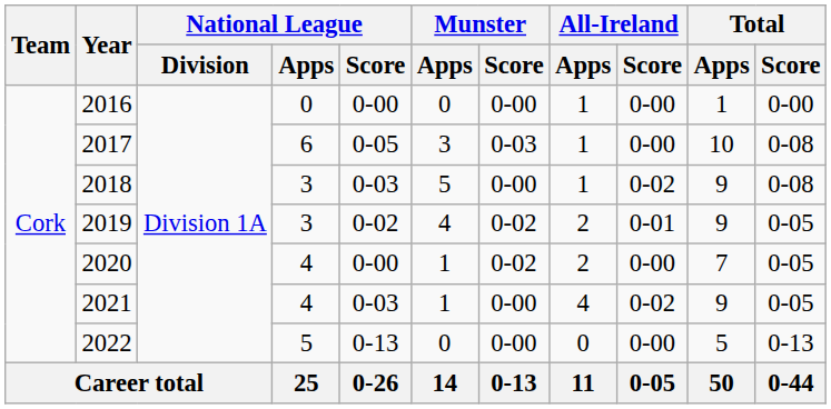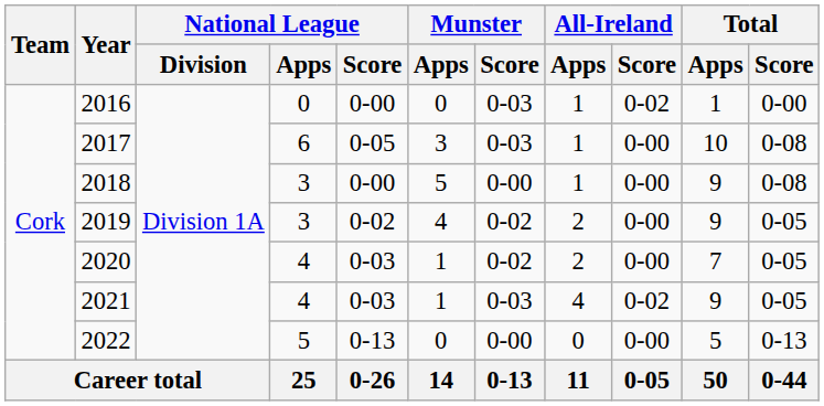 <table class="wikitable" style="text-align:center">
 <tr>
 <th rowspan="2">Team</th>
 <th rowspan="2">Year</th>
 <th colspan="3"><a href='#'>National League</a></th>
 <th colspan="2"><a href='#'>Munster</a></th>
 <th colspan="2"><a href='#'>All-Ireland</a></th>
 <th colspan="2">Total</th>
 </tr>
 <tr>
 <th>Division</th>
 <th>Apps</th>
 <th>Score</th>
 <th>Apps</th>
 <th>Score</th>
 <th>Apps</th>
 <th>Score</th>
 <th>Apps</th>
 <th>Score</th>
 </tr>
 <tr>
 <td rowspan="7"><a href='#'>Cork</a></td>
 <td>2016</td>
 <td rowspan="7"><a href='#'>Division 1A</a></td>
 <td>0</td>
 <td>0-00</td>
 <td>0</td>
-<td>0-00</td>
+<td>0-03</td>
 <td>1</td>
-<td>0-00</td>
+<td>0-02</td>
 <td>1</td>
 <td>0-00</td>
 </tr>
 <tr>
 <td>2017</td>
 <td>6</td>
 <td>0-05</td>
 <td>3</td>
 <td>0-03</td>
 <td>1</td>
 <td>0-00</td>
 <td>10</td>
 <td>0-08</td>
 </tr>
 <tr>
 <td>2018</td>
 <td>3</td>
-<td>0-03</td>
+<td>0-00</td>
 <td>5</td>
 <td>0-00</td>
 <td>1</td>
-<td>0-02</td>
+<td>0-00</td>
 <td>9</td>
 <td>0-08</td>
 </tr>
 <tr>
 <td>2019</td>
 <td>3</td>
 <td>0-02</td>
 <td>4</td>
 <td>0-02</td>
 <td>2</td>
-<td>0-01</td>
+<td>0-00</td>
 <td>9</td>
 <td>0-05</td>
 </tr>
 <tr>
 <td>2020</td>
 <td>4</td>
-<td>0-00</td>
+<td>0-03</td>
 <td>1</td>
 <td>0-02</td>
 <td>2</td>
 <td>0-00</td>
 <td>7</td>
 <td>0-05</td>
 </tr>
 <tr>
 <td>2021</td>
 <td>4</td>
 <td>0-03</td>
 <td>1</td>
-<td>0-00</td>
+<td>0-03</td>
 <td>4</td>
 <td>0-02</td>
 <td>9</td>
 <td>0-05</td>
 </tr>
 <tr>
 <td>2022</td>
 <td>5</td>
 <td>0-13</td>
 <td>0</td>
 <td>0-00</td>
 <td>0</td>
 <td>0-00</td>
 <td>5</td>
 <td>0-13</td>
 </tr>
 <tr>
 <th colspan="3">Career total</th>
 <th>25</th>
 <th>0-26</th>
 <th>14</th>
 <th>0-13</th>
 <th>11</th>
 <th>0-05</th>
 <th>50</th>
 <th>0-44</th>
 </tr>
 </table>
